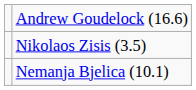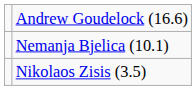 <table class="wikitable" style="text-align:center; font-size:110%">
 <tr style=>
 <td></td>
 <td align=left> <a href='#'>Andrew Goudelock</a> (16.6)</td>
 </tr>
 <tr style=>
 <td></td>
-<td align=left> <a href='#'>Nikolaos Zisis</a> (3.5)</td>
+<td align=left> <a href='#'>Nemanja Bjelica</a> (10.1)</td>
 </tr>
 <tr style=>
 <td></td>
-<td align=left> <a href='#'>Nemanja Bjelica</a> (10.1)</td>
+<td align=left> <a href='#'>Nikolaos Zisis</a> (3.5)</td>
 </tr>
 </table>
